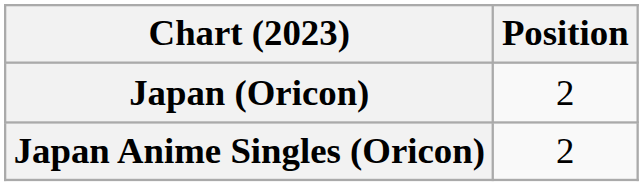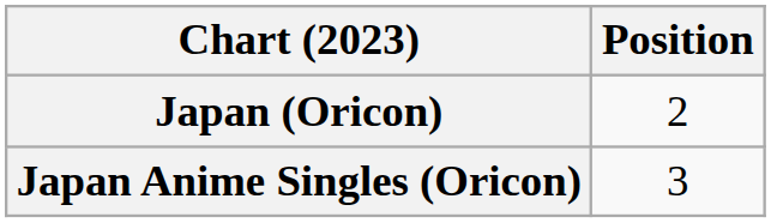 <table class="wikitable sortable plainrowheaders" style="text-align:center">
 <tr>
 <th scope="col">Chart (2023)</th>
 <th scope="col">Position</th>
 </tr>
 <tr>
 <th scope="row">Japan (Oricon)</th>
 <td>2</td>
 </tr>
 <tr>
 <th scope="row">Japan Anime Singles (Oricon)</th>
-<td>2</td>
+<td>3</td>
 </tr>
 </table>
